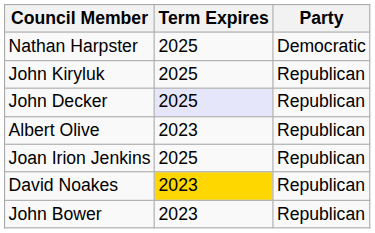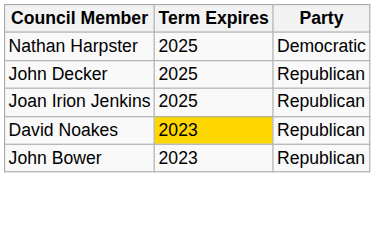 <table class="sortable wikitable">
 <tr>
 <th>Council Member</th>
 <th>Term Expires</th>
 <th>Party</th>
 </tr>
 <tr>
 <td>Nathan Harpster</td>
 <td>2025</td>
 <td>Democratic</td>
 </tr>
 <tr>
-<td>John Kiryluk</td>
+<td>John Decker</td>
 <td>2025</td>
-<td>Republican</td>
-</tr>
-<tr>
-<td>John Decker</td>
-<td style="background: lavender;">2025</td>
-<td>Republican</td>
-</tr>
-<tr>
-<td>Albert Olive</td>
-<td>2023</td>
 <td>Republican</td>
 </tr>
 <tr>
 <td>Joan Irion Jenkins</td>
 <td>2025</td>
 <td>Republican</td>
 </tr>
 <tr>
 <td>David Noakes</td>
 <td style="background: gold;">2023</td>
 <td>Republican</td>
 </tr>
 <tr>
 <td>John Bower</td>
 <td>2023</td>
 <td>Republican</td>
 </tr>
 </table>
